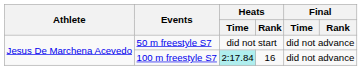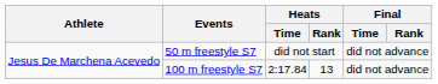 <table class=wikitable style="font-size:90%">
 <tr>
 <th rowspan=2>Athlete</th>
 <th rowspan=2>Events</th>
 <th colspan="2">Heats</th>
 <th colspan="2">Final</th>
 </tr>
 <tr>
 <th scope="col">Time</th>
 <th scope="col">Rank</th>
 <th scope="col">Time</th>
 <th scope="col">Rank</th>
 </tr>
 <tr align=center>
 <td align=left rowspan=2><a href='#'>Jesus De Marchena Acevedo</a></td>
 <td align=left><a href='#'>50 m freestyle S7</a></td>
 <td colspan=2>did not start</td>
 <td colspan=2>did not advance</td>
 </tr>
 <tr align=center>
 <td align=left><a href='#'>100 m freestyle S7</a></td>
-<td style="background: paleturquoise;">2:17.84</td>
-<td>16</td>
+<td>2:17.84</td>
+<td>13</td>
 <td colspan=2>did not advance</td>
 </tr>
 </table>
